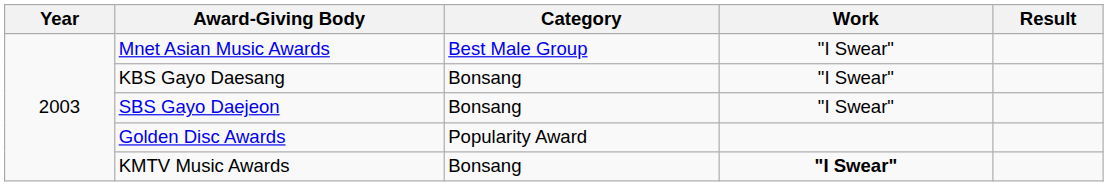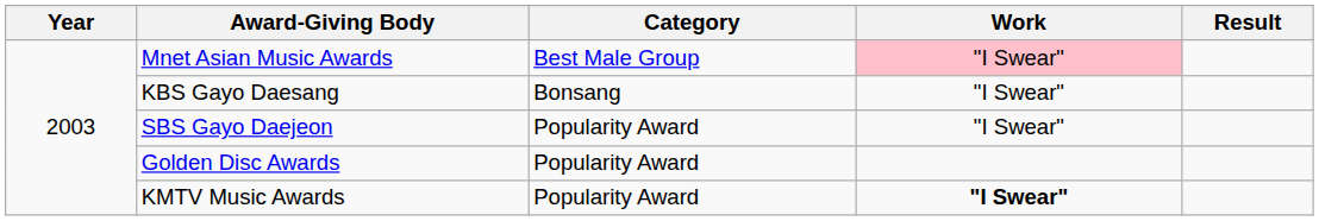 <table | width="75%" class="wikitable sortable">
 <tr>
 <th width="10%">Year</th>
 <th width="30%">Award-Giving Body</th>
 <th width="25%">Category</th>
 <th width="25%">Work</th>
 <th width="10%">Result</th>
 </tr>
 <tr>
 <td rowspan="5" align=center>2003</td>
 <td><a href='#'>Mnet Asian Music Awards</a></td>
 <td><a href='#'>Best Male Group</a></td>
-<td align="center">"I Swear"</td>
+<td align="center" style="background: pink;">"I Swear"</td>
 <td></td>
 </tr>
 <tr>
 <td>KBS Gayo Daesang</td>
 <td>Bonsang</td>
 <td align="center">"I Swear"</td>
 <td></td>
 </tr>
 <tr>
 <td><a href='#'>SBS Gayo Daejeon</a></td>
-<td>Bonsang</td>
+<td>Popularity Award</td>
 <td align="center">"I Swear"</td>
 <td></td>
 </tr>
 <tr>
 <td><a href='#'>Golden Disc Awards</a></td>
 <td>Popularity Award</td>
 <td></td>
 <td></td>
 </tr>
 <tr>
 <td>KMTV Music Awards</td>
-<td>Bonsang</td>
+<td>Popularity Award</td>
 <td align="center"><strong>"I Swear"</strong></td>
 <td></td>
 </tr>
 </table>
